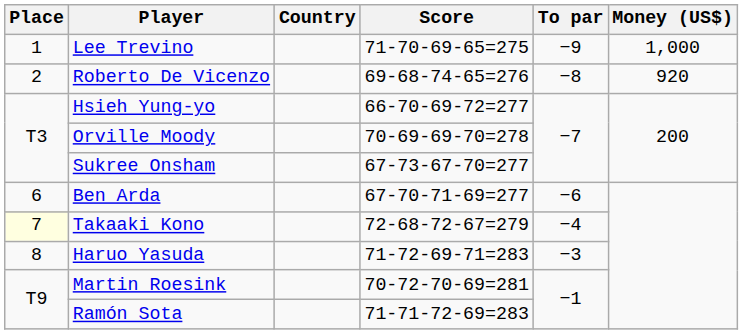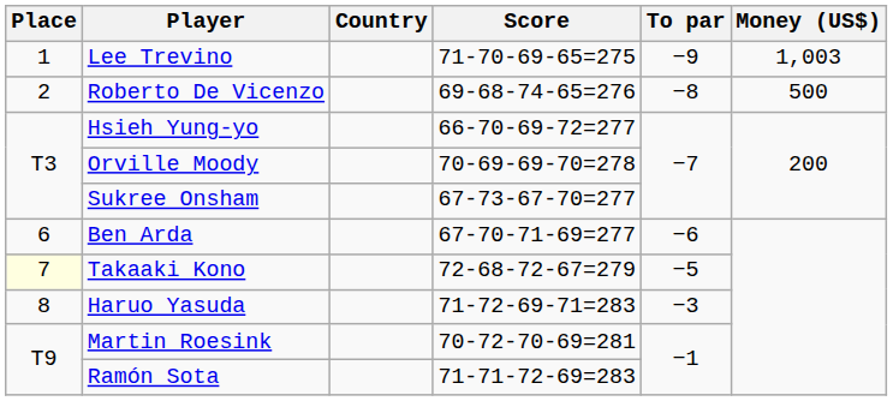 <table class="wikitable" style="font-size:95%;">
 <tr>
 <th>Place</th>
 <th>Player</th>
 <th>Country</th>
 <th>Score</th>
 <th>To par</th>
 <th>Money (US$)</th>
 </tr>
 <tr>
 <td align=center>1</td>
 <td><a href='#'>Lee Trevino</a></td>
 <td></td>
 <td>71-70-69-65=275</td>
 <td align=center>−9</td>
-<td align=center>1,000</td>
+<td align=center>1,003</td>
 </tr>
 <tr>
 <td align=center>2</td>
 <td><a href='#'>Roberto De Vicenzo</a></td>
 <td></td>
 <td>69-68-74-65=276</td>
 <td align=center>−8</td>
-<td align=center>920</td>
+<td align=center>500</td>
 </tr>
 <tr>
 <td rowspan="3" align=center>T3</td>
 <td><a href='#'>Hsieh Yung-yo</a></td>
 <td></td>
 <td>66-70-69-72=277</td>
 <td rowspan=3 align=center>−7</td>
 <td rowspan=3 align=center>200</td>
 </tr>
 <tr>
 <td><a href='#'>Orville Moody</a></td>
 <td></td>
 <td>70-69-69-70=278</td>
 </tr>
 <tr>
 <td><a href='#'>Sukree Onsham</a></td>
 <td></td>
 <td>67-73-67-70=277</td>
 </tr>
 <tr>
 <td align=center>6</td>
 <td><a href='#'>Ben Arda</a></td>
 <td></td>
 <td>67-70-71-69=277</td>
 <td align="center">−6</td>
 <td rowspan="5" align="center"></td>
 </tr>
 <tr>
 <td align=center style="background: lightyellow;">7</td>
 <td><a href='#'>Takaaki Kono</a></td>
 <td></td>
 <td>72-68-72-67=279</td>
-<td align="center">−4</td>
+<td align="center">−5</td>
 </tr>
 <tr>
 <td align=center>8</td>
 <td><a href='#'>Haruo Yasuda</a></td>
 <td></td>
 <td>71-72-69-71=283</td>
 <td align="center">−3</td>
 </tr>
 <tr>
 <td rowspan=2 align=center>T9</td>
 <td><a href='#'>Martin Roesink</a></td>
 <td></td>
 <td>70-72-70-69=281</td>
 <td rowspan=2 align=center>−1</td>
 </tr>
 <tr>
 <td><a href='#'>Ramón Sota</a></td>
 <td></td>
 <td>71-71-72-69=283</td>
 </tr>
 </table>
